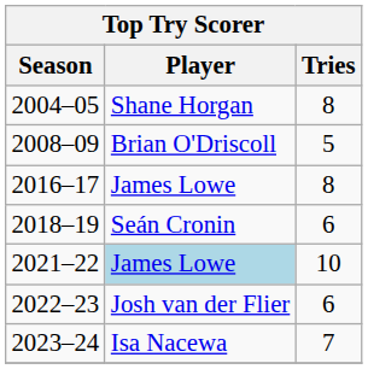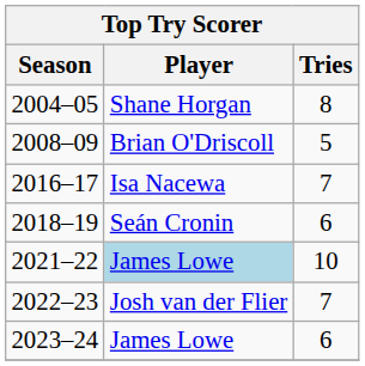 <table class="wikitable">
 <tr>
 <th colspan="8">Top Try Scorer</th>
 </tr>
 <tr>
 <th>Season</th>
 <th>Player</th>
 <th>Tries</th>
 </tr>
 <tr>
 <td>2004–05</td>
 <td><a href='#'>Shane Horgan</a></td>
 <td align=center>8</td>
 </tr>
 <tr>
 <td>2008–09</td>
 <td><a href='#'>Brian O'Driscoll</a></td>
 <td align=center>5</td>
 </tr>
 <tr>
 <td>2016–17</td>
-<td><a href='#'>James Lowe</a></td>
-<td align=center>8</td>
+<td><a href='#'>Isa Nacewa</a></td>
+<td align=center>7</td>
 </tr>
 <tr>
 <td>2018–19</td>
 <td><a href='#'>Seán Cronin</a></td>
 <td align=center>6</td>
 </tr>
 <tr>
 <td>2021–22</td>
 <td style="background: lightblue;"><a href='#'>James Lowe</a></td>
 <td align=center>10</td>
 </tr>
 <tr>
 <td>2022–23</td>
 <td><a href='#'>Josh van der Flier</a></td>
-<td align=center>6</td>
+<td align=center>7</td>
 </tr>
 <tr>
 <td>2023–24</td>
-<td><a href='#'>Isa Nacewa</a></td>
-<td align=center>7</td>
+<td><a href='#'>James Lowe</a></td>
+<td align=center>6</td>
 </tr>
 <tr>
 </tr>
 </table>
